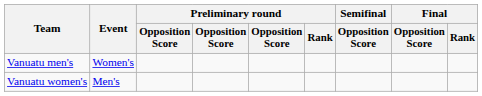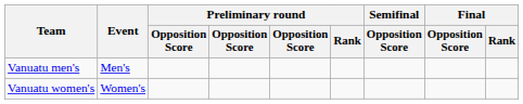 <table class=wikitable style=font-size:90%;text-align:center>
 <tr>
 <th rowspan=2>Team</th>
 <th rowspan=2>Event</th>
 <th colspan=4>Preliminary round</th>
 <th colspan=1>Semifinal</th>
 <th colspan=2>Final</th>
 </tr>
 <tr style=font-size:95%>
 <th>Opposition<br>Score</th>
 <th>Opposition<br>Score</th>
 <th>Opposition<br>Score</th>
 <th>Rank</th>
 <th>Opposition<br>Score</th>
 <th>Opposition<br>Score</th>
 <th>Rank</th>
 </tr>
 <tr>
 <td align=left><a href='#'>Vanuatu men's</a></td>
-<td align=left><a href='#'>Women's</a></td>
+<td align=left><a href='#'>Men's</a></td>
 <td></td>
 <td></td>
 <td></td>
 <td></td>
 <td></td>
 <td></td>
 <td></td>
 </tr>
 <tr>
 <td align=left><a href='#'>Vanuatu women's</a></td>
-<td align=left><a href='#'>Men's</a></td>
+<td align=left><a href='#'>Women's</a></td>
 <td></td>
 <td></td>
 <td></td>
 <td></td>
 <td></td>
 <td></td>
 <td></td>
 </tr>
 </table>
